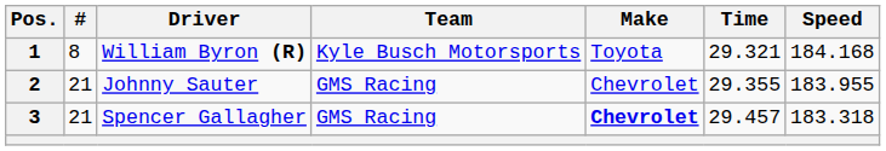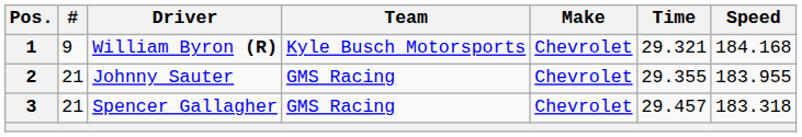 <table class="wikitable" style="font-size:95%">
 <tr>
 <th>Pos.</th>
 <th>#</th>
 <th>Driver</th>
 <th>Team</th>
 <th>Make</th>
 <th>Time</th>
 <th>Speed</th>
 </tr>
 <tr>
 <th>1</th>
-<td>8</td>
+<td>9</td>
 <td><a href='#'>William Byron</a> <strong>(R)</strong></td>
 <td><a href='#'>Kyle Busch Motorsports</a></td>
-<td><a href='#'>Toyota</a></td>
+<td><a href='#'>Chevrolet</a></td>
 <td>29.321</td>
 <td>184.168</td>
 </tr>
 <tr>
 <th>2</th>
 <td>21</td>
 <td><a href='#'>Johnny Sauter</a></td>
 <td><a href='#'>GMS Racing</a></td>
 <td><a href='#'>Chevrolet</a></td>
 <td>29.355</td>
 <td>183.955</td>
 </tr>
 <tr>
 <th>3</th>
 <td>21</td>
 <td><a href='#'>Spencer Gallagher</a></td>
 <td><a href='#'>GMS Racing</a></td>
-<td><strong><a href='#'>Chevrolet</a></strong></td>
+<td><a href='#'>Chevrolet</a></td>
 <td>29.457</td>
 <td>183.318</td>
 </tr>
 <tr>
 <th colspan="7"></th>
 </tr>
 </table>
